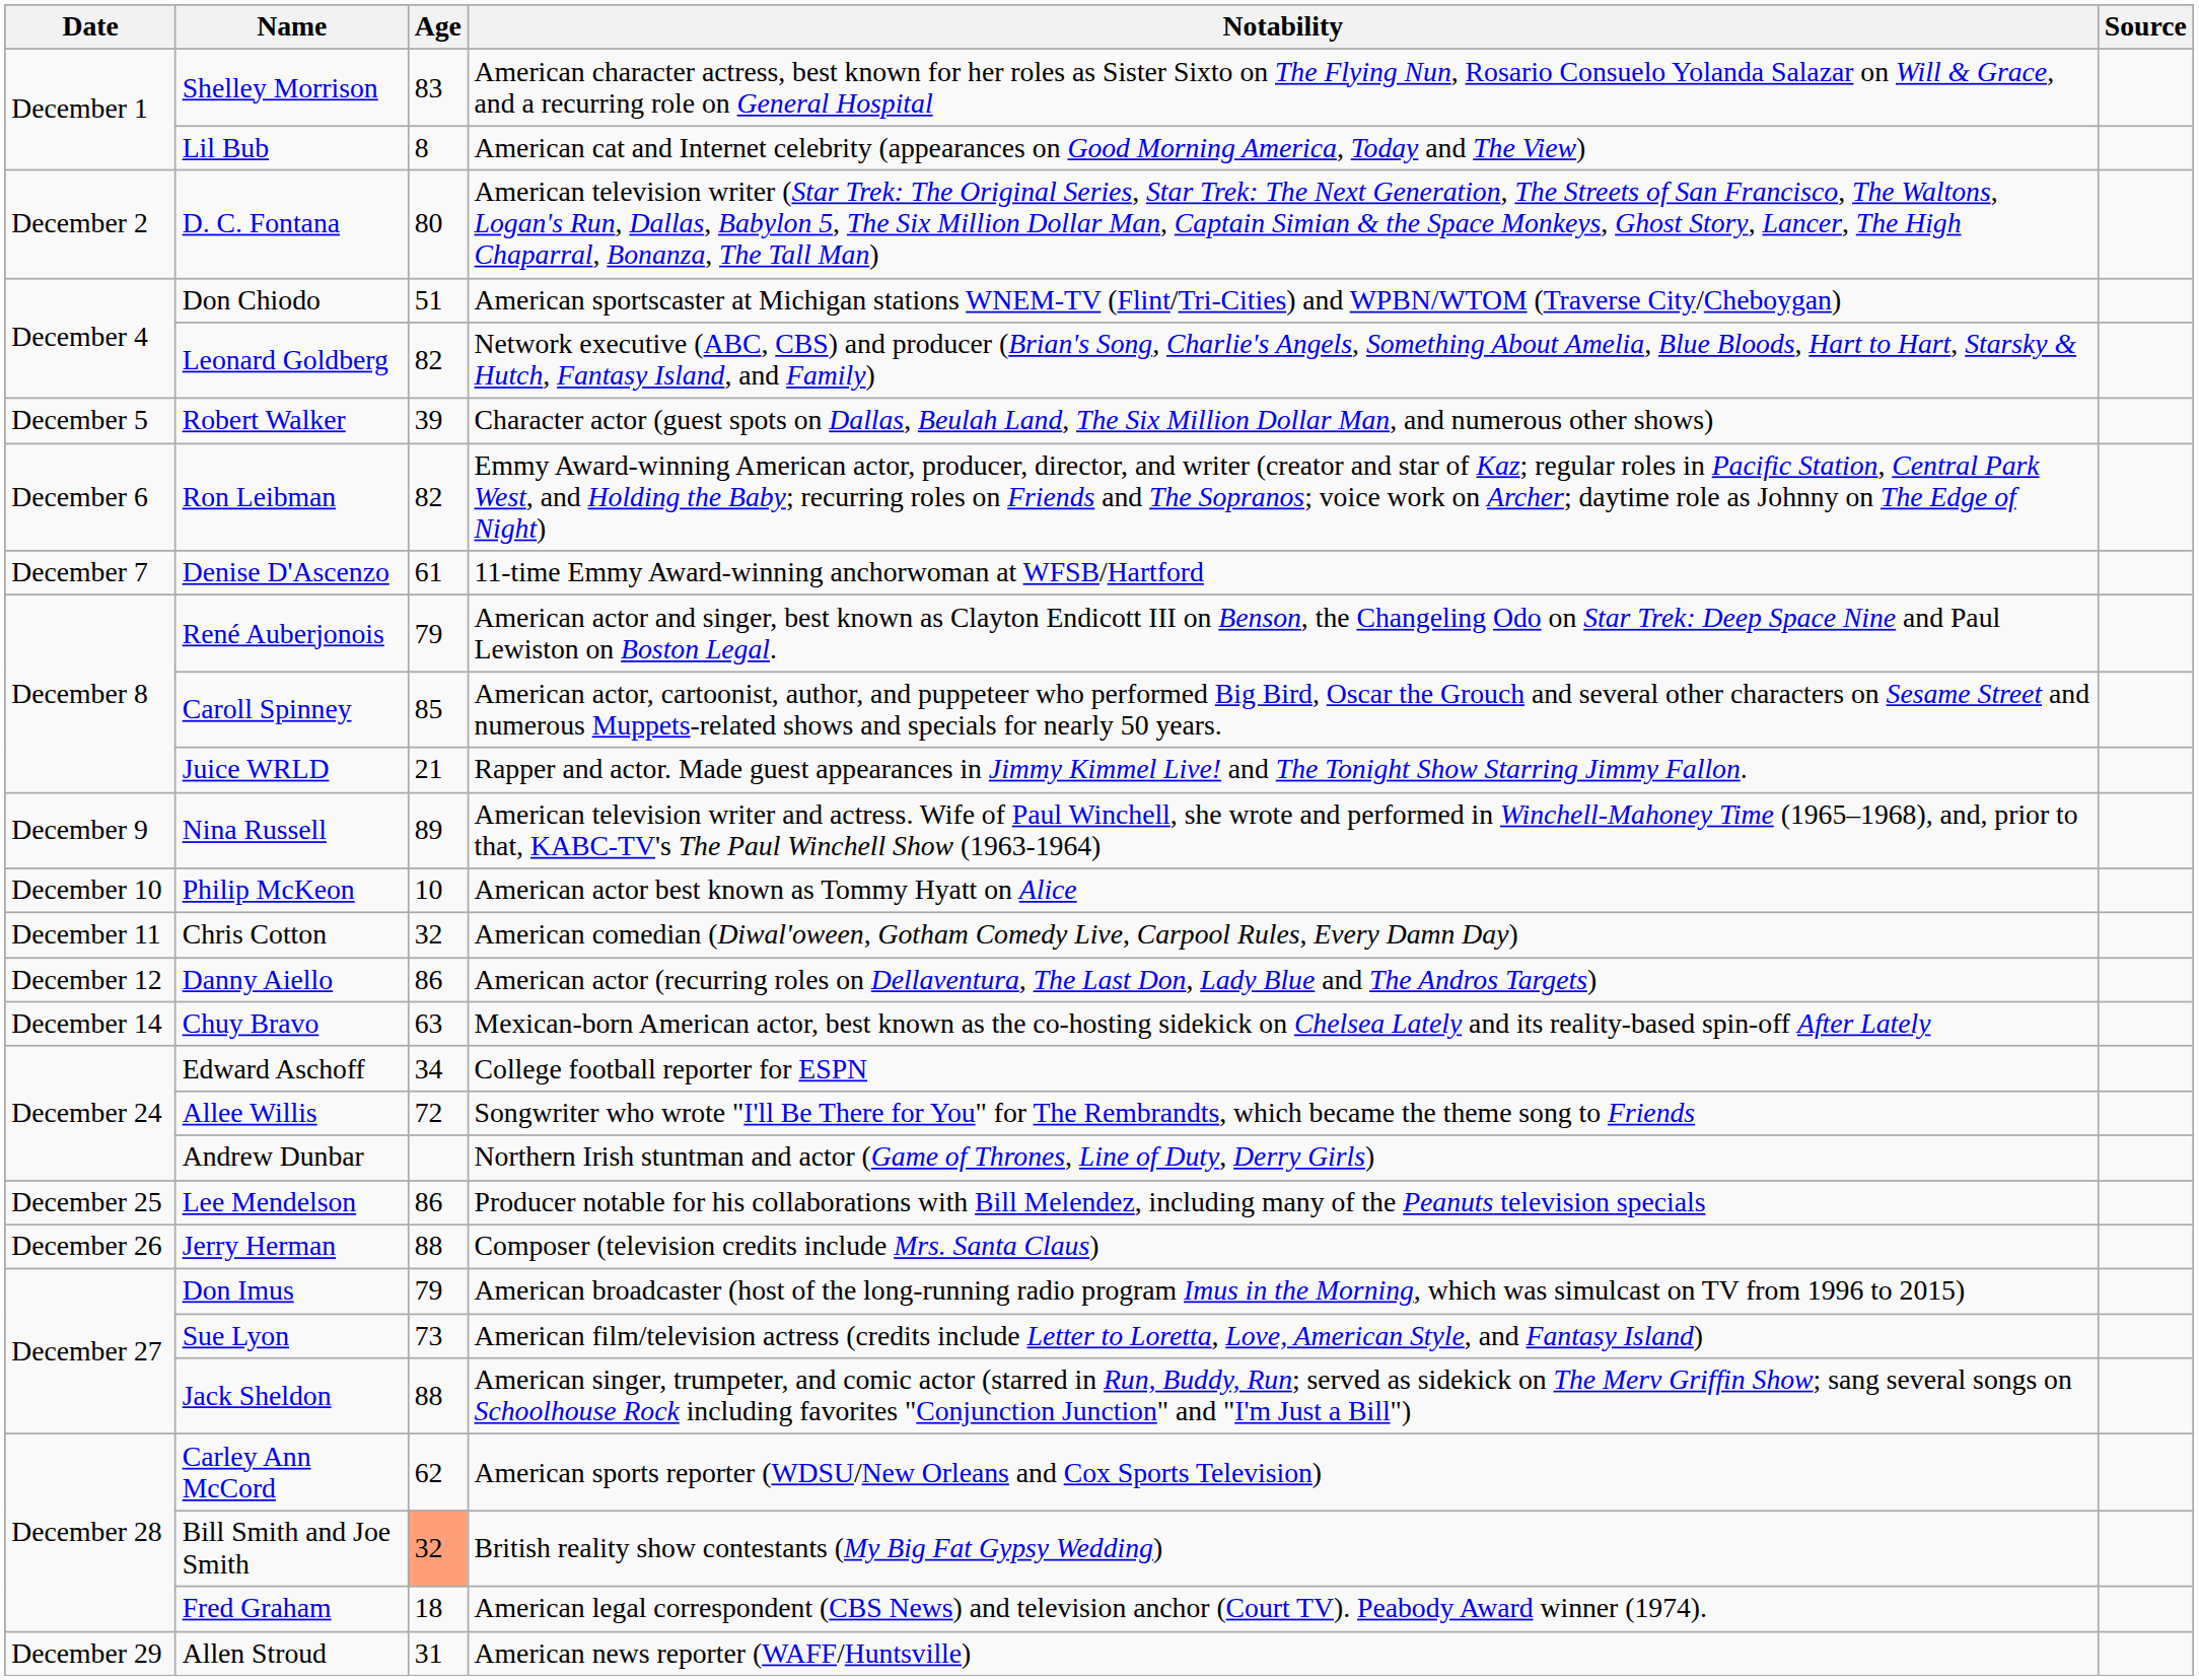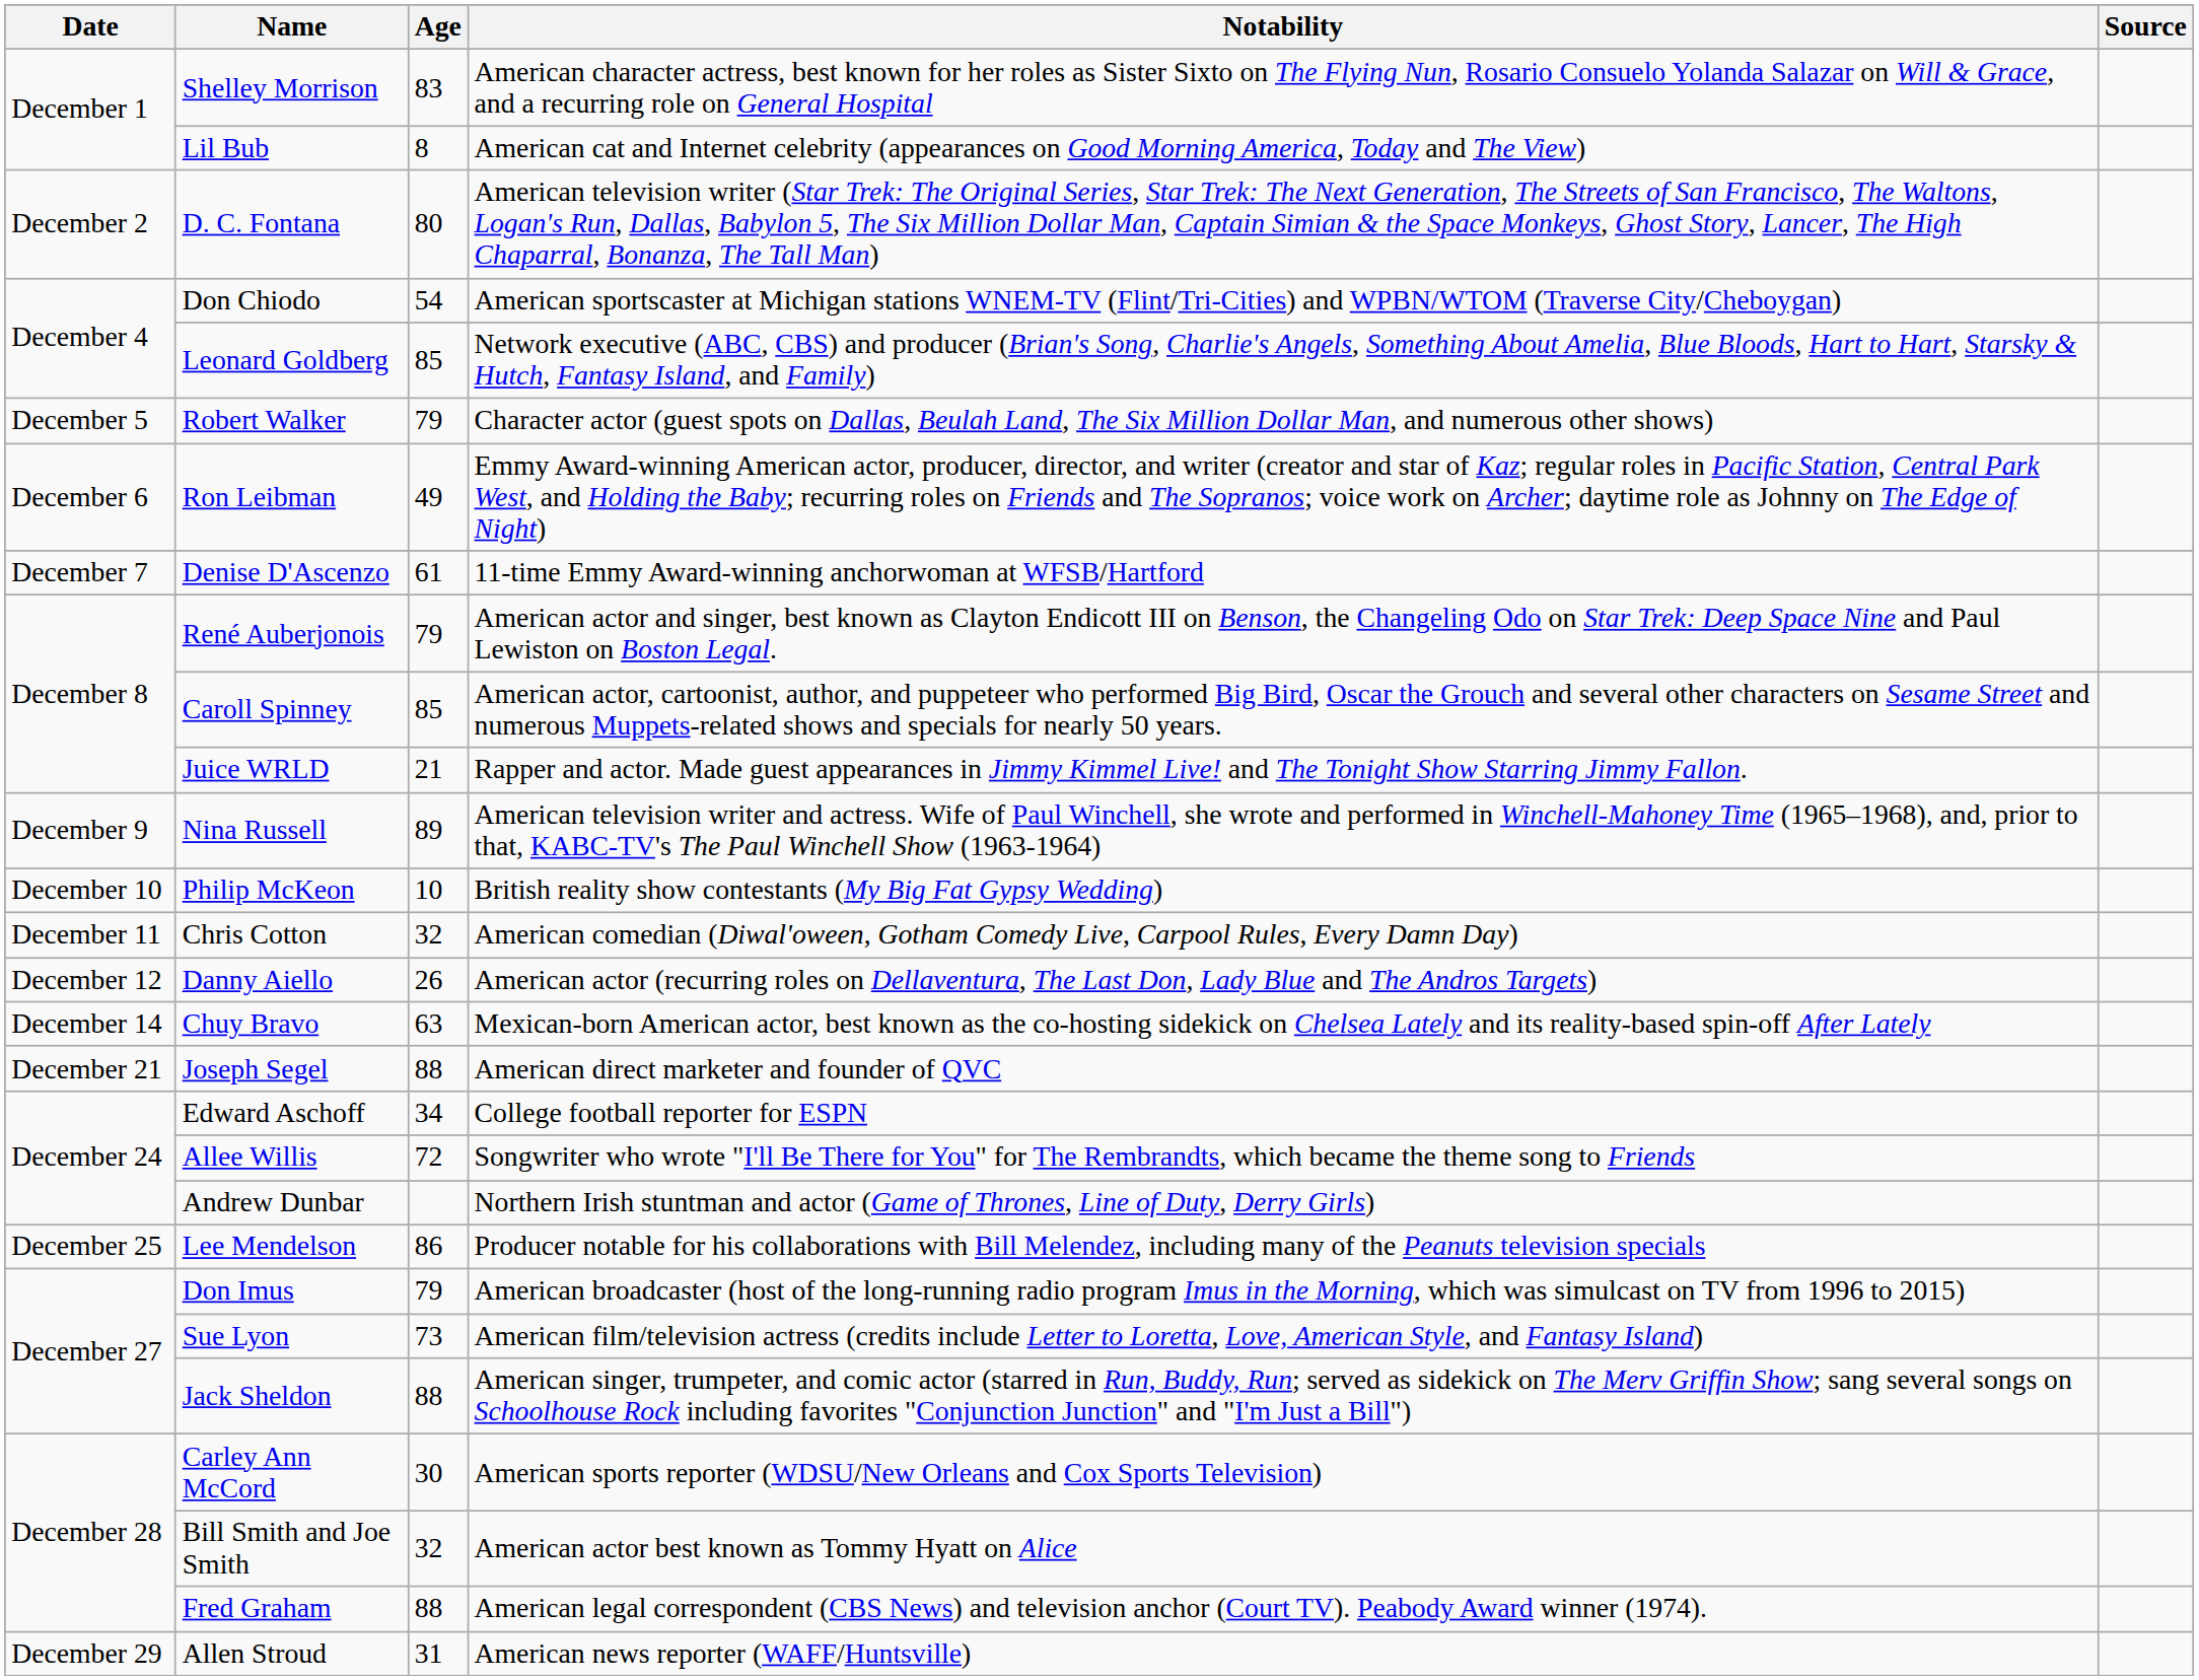 <table class="wikitable sortable">
 <tr>
 <th width=90>Date</th>
 <th width=125>Name</th>
 <th>Age</th>
 <th class="unsortable">Notability</th>
 <th class="unsortable">Source</th>
 </tr>
 <tr>
 <td rowspan=2>December 1</td>
 <td><a href='#'>Shelley Morrison</a></td>
 <td>83</td>
 <td>American character actress, best known for her roles as Sister Sixto on <em><a href='#'>The Flying Nun</a></em>, <a href='#'>Rosario Consuelo Yolanda Salazar</a> on <em><a href='#'>Will & Grace</a></em>, and a recurring role on <em><a href='#'>General Hospital</a></em></td>
 <td></td>
 </tr>
 <tr>
 <td><a href='#'>Lil Bub</a></td>
 <td>8</td>
 <td>American cat and Internet celebrity (appearances on <em><a href='#'>Good Morning America</a></em>, <em><a href='#'>Today</a></em> and <em><a href='#'>The View</a></em>)</td>
 <td></td>
 </tr>
 <tr>
 <td>December 2</td>
 <td><a href='#'>D. C. Fontana</a></td>
 <td>80</td>
 <td>American television writer (<em><a href='#'>Star Trek: The Original Series</a></em>, <em><a href='#'>Star Trek: The Next Generation</a></em>, <em><a href='#'>The Streets of San Francisco</a></em>, <em><a href='#'>The Waltons</a></em>, <em><a href='#'>Logan's Run</a></em>, <em><a href='#'>Dallas</a></em>, <em><a href='#'>Babylon 5</a></em>, <em><a href='#'>The Six Million Dollar Man</a></em>, <em><a href='#'>Captain Simian & the Space Monkeys</a></em>, <em><a href='#'>Ghost Story</a></em>, <em><a href='#'>Lancer</a></em>, <em><a href='#'>The High Chaparral</a></em>, <em><a href='#'>Bonanza</a></em>, <em><a href='#'>The Tall Man</a></em>)</td>
 <td></td>
 </tr>
 <tr>
 <td rowspan=2>December 4</td>
 <td>Don Chiodo</td>
-<td>51</td>
+<td>54</td>
 <td>American sportscaster at Michigan stations <a href='#'>WNEM-TV</a> (<a href='#'>Flint</a>/<a href='#'>Tri-Cities</a>) and <a href='#'>WPBN/WTOM</a> (<a href='#'>Traverse City</a>/<a href='#'>Cheboygan</a>)</td>
 <td></td>
 </tr>
 <tr>
 <td><a href='#'>Leonard Goldberg</a></td>
-<td>82</td>
+<td>85</td>
 <td>Network executive (<a href='#'>ABC</a>, <a href='#'>CBS</a>) and producer (<em><a href='#'>Brian's Song</a></em>, <em><a href='#'>Charlie's Angels</a></em>, <em><a href='#'>Something About Amelia</a></em>, <em><a href='#'>Blue Bloods</a></em>, <em><a href='#'>Hart to Hart</a></em>, <em><a href='#'>Starsky & Hutch</a></em>, <em><a href='#'>Fantasy Island</a></em>, and <em><a href='#'>Family</a></em>)</td>
 <td></td>
 </tr>
 <tr>
 <td>December 5</td>
 <td><a href='#'>Robert Walker</a></td>
-<td>39</td>
+<td>79</td>
 <td>Character actor (guest spots on <em><a href='#'>Dallas</a></em>, <em><a href='#'>Beulah Land</a></em>, <em><a href='#'>The Six Million Dollar Man</a></em>, and numerous other shows)</td>
 <td></td>
 </tr>
 <tr>
 <td>December 6</td>
 <td><a href='#'>Ron Leibman</a></td>
-<td>82</td>
+<td>49</td>
 <td>Emmy Award-winning American actor, producer, director, and writer (creator and star of <em><a href='#'>Kaz</a></em>; regular roles in <em><a href='#'>Pacific Station</a></em>, <em><a href='#'>Central Park West</a></em>, and <em><a href='#'>Holding the Baby</a></em>; recurring roles on <em><a href='#'>Friends</a></em> and <em><a href='#'>The Sopranos</a></em>; voice work on <em><a href='#'>Archer</a></em>; daytime role as Johnny on <em><a href='#'>The Edge of Night</a></em>)</td>
 <td></td>
 </tr>
 <tr>
 <td>December 7</td>
 <td><a href='#'>Denise D'Ascenzo</a></td>
 <td>61</td>
 <td>11-time Emmy Award-winning anchorwoman at <a href='#'>WFSB</a>/<a href='#'>Hartford</a></td>
 <td></td>
 </tr>
 <tr>
 <td rowspan=3>December 8</td>
 <td><a href='#'>René Auberjonois</a></td>
 <td>79</td>
 <td>American actor and singer, best known as Clayton Endicott III on <em><a href='#'>Benson</a></em>, the <a href='#'>Changeling</a> <a href='#'>Odo</a> on <em><a href='#'>Star Trek: Deep Space Nine</a></em> and Paul Lewiston on <em><a href='#'>Boston Legal</a></em>.</td>
 <td></td>
 </tr>
 <tr>
 <td><a href='#'>Caroll Spinney</a></td>
 <td>85</td>
 <td>American actor, cartoonist, author, and puppeteer who performed <a href='#'>Big Bird</a>, <a href='#'>Oscar the Grouch</a> and several other characters on <em><a href='#'>Sesame Street</a></em> and numerous <a href='#'>Muppets</a>-related shows and specials for nearly 50 years.</td>
 <td></td>
 </tr>
 <tr>
 <td><a href='#'>Juice WRLD</a></td>
 <td>21</td>
 <td>Rapper and actor. Made guest appearances in <em><a href='#'>Jimmy Kimmel Live!</a></em> and <em><a href='#'>The Tonight Show Starring Jimmy Fallon</a></em>.</td>
 <td></td>
 </tr>
 <tr>
 <td>December 9</td>
 <td><a href='#'>Nina Russell</a></td>
 <td>89</td>
 <td>American television writer and actress. Wife of <a href='#'>Paul Winchell</a>, she wrote and performed in <em><a href='#'>Winchell-Mahoney Time</a></em> (1965–1968), and, prior to that, <a href='#'>KABC-TV</a>'s <em>The Paul Winchell Show</em> (1963-1964)</td>
 <td></td>
 </tr>
 <tr>
 <td>December 10</td>
 <td><a href='#'>Philip McKeon</a></td>
 <td>10</td>
-<td>American actor best known as Tommy Hyatt on <em><a href='#'>Alice</a></em></td>
+<td>British reality show contestants (<em><a href='#'>My Big Fat Gypsy Wedding</a></em>)</td>
 <td></td>
 </tr>
 <tr>
 <td>December 11</td>
 <td>Chris Cotton</td>
 <td>32</td>
 <td>American comedian (<em>Diwal'oween</em>, <em>Gotham Comedy Live</em>, <em>Carpool Rules</em>, <em>Every Damn Day</em>)</td>
 <td></td>
 </tr>
 <tr>
 <td>December 12</td>
 <td><a href='#'>Danny Aiello</a></td>
-<td>86</td>
+<td>26</td>
 <td>American actor (recurring roles on <em><a href='#'>Dellaventura</a></em>, <em><a href='#'>The Last Don</a></em>, <em><a href='#'>Lady Blue</a></em> and <em><a href='#'>The Andros Targets</a></em>)</td>
 <td></td>
 </tr>
 <tr>
 <td>December 14</td>
 <td><a href='#'>Chuy Bravo</a></td>
 <td>63</td>
 <td>Mexican-born American actor, best known as the co-hosting sidekick on <em><a href='#'>Chelsea Lately</a></em> and its reality-based spin-off <em><a href='#'>After Lately</a></em></td>
+<td></td>
+</tr>
+<tr>
+<td>December 21</td>
+<td><a href='#'>Joseph Segel</a></td>
+<td>88</td>
+<td>American direct marketer and founder of <a href='#'>QVC</a></td>
 <td></td>
 </tr>
 <tr>
 <td rowspan=3>December 24</td>
 <td>Edward Aschoff</td>
 <td>34</td>
 <td>College football reporter for <a href='#'>ESPN</a></td>
 <td></td>
 </tr>
 <tr>
 <td><a href='#'>Allee Willis</a></td>
 <td>72</td>
 <td>Songwriter who wrote "<a href='#'>I'll Be There for You</a>" for <a href='#'>The Rembrandts</a>, which became the theme song to <em><a href='#'>Friends</a></em></td>
 <td></td>
 </tr>
 <tr>
 <td>Andrew Dunbar</td>
 <td></td>
 <td>Northern Irish stuntman and actor (<em><a href='#'>Game of Thrones</a></em>, <em><a href='#'>Line of Duty</a></em>, <em><a href='#'>Derry Girls</a></em>)</td>
 <td></td>
 </tr>
 <tr>
 <td>December 25</td>
 <td><a href='#'>Lee Mendelson</a></td>
 <td>86</td>
 <td>Producer notable for his collaborations with <a href='#'>Bill Melendez</a>, including many of the <a href='#'><em>Peanuts</em> television specials</a></td>
 <td></td>
 </tr>
 <tr>
-<td>December 26</td>
-<td><a href='#'>Jerry Herman</a></td>
-<td>88</td>
-<td>Composer (television credits include <em><a href='#'>Mrs. Santa Claus</a></em>)</td>
-<td></td>
-</tr>
-<tr>
 <td rowspan=3>December 27</td>
 <td><a href='#'>Don Imus</a></td>
 <td>79</td>
 <td>American broadcaster (host of the long-running radio program <em><a href='#'>Imus in the Morning</a></em>, which was simulcast on TV from 1996 to 2015)</td>
 <td></td>
 </tr>
 <tr>
 <td><a href='#'>Sue Lyon</a></td>
 <td>73</td>
 <td>American film/television actress (credits include  <em><a href='#'>Letter to Loretta</a></em>,  <em><a href='#'>Love, American Style</a></em>, and  <em><a href='#'>Fantasy Island</a></em>)</td>
 <td></td>
 </tr>
 <tr>
 <td><a href='#'>Jack Sheldon</a></td>
 <td>88</td>
 <td>American singer, trumpeter, and comic actor (starred in <em><a href='#'>Run, Buddy, Run</a></em>; served as sidekick on <em><a href='#'>The Merv Griffin Show</a></em>; sang several songs on <em><a href='#'>Schoolhouse Rock</a></em> including favorites "<a href='#'>Conjunction Junction</a>" and "<a href='#'>I'm Just a Bill</a>")</td>
 <td></td>
 </tr>
 <tr>
 <td rowspan=3>December 28</td>
 <td><a href='#'>Carley Ann McCord</a></td>
-<td>62</td>
+<td>30</td>
 <td>American sports reporter (<a href='#'>WDSU</a>/<a href='#'>New Orleans</a> and <a href='#'>Cox Sports Television</a>)</td>
 <td></td>
 </tr>
 <tr>
 <td>Bill Smith and Joe Smith</td>
-<td style="background: lightsalmon;">32</td>
-<td>British reality show contestants (<em><a href='#'>My Big Fat Gypsy Wedding</a></em>)</td>
+<td>32</td>
+<td>American actor best known as Tommy Hyatt on <em><a href='#'>Alice</a></em></td>
 <td></td>
 </tr>
 <tr>
 <td><a href='#'>Fred Graham</a></td>
-<td>18</td>
+<td>88</td>
 <td>American legal correspondent (<a href='#'>CBS News</a>) and television anchor (<a href='#'>Court TV</a>). <a href='#'>Peabody Award</a> winner (1974).</td>
 <td></td>
 </tr>
 <tr>
 <td>December 29</td>
 <td>Allen Stroud</td>
 <td>31</td>
 <td>American news reporter (<a href='#'>WAFF</a>/<a href='#'>Huntsville</a>)</td>
 <td></td>
 </tr>
 <tr>
 </tr>
 </table>
